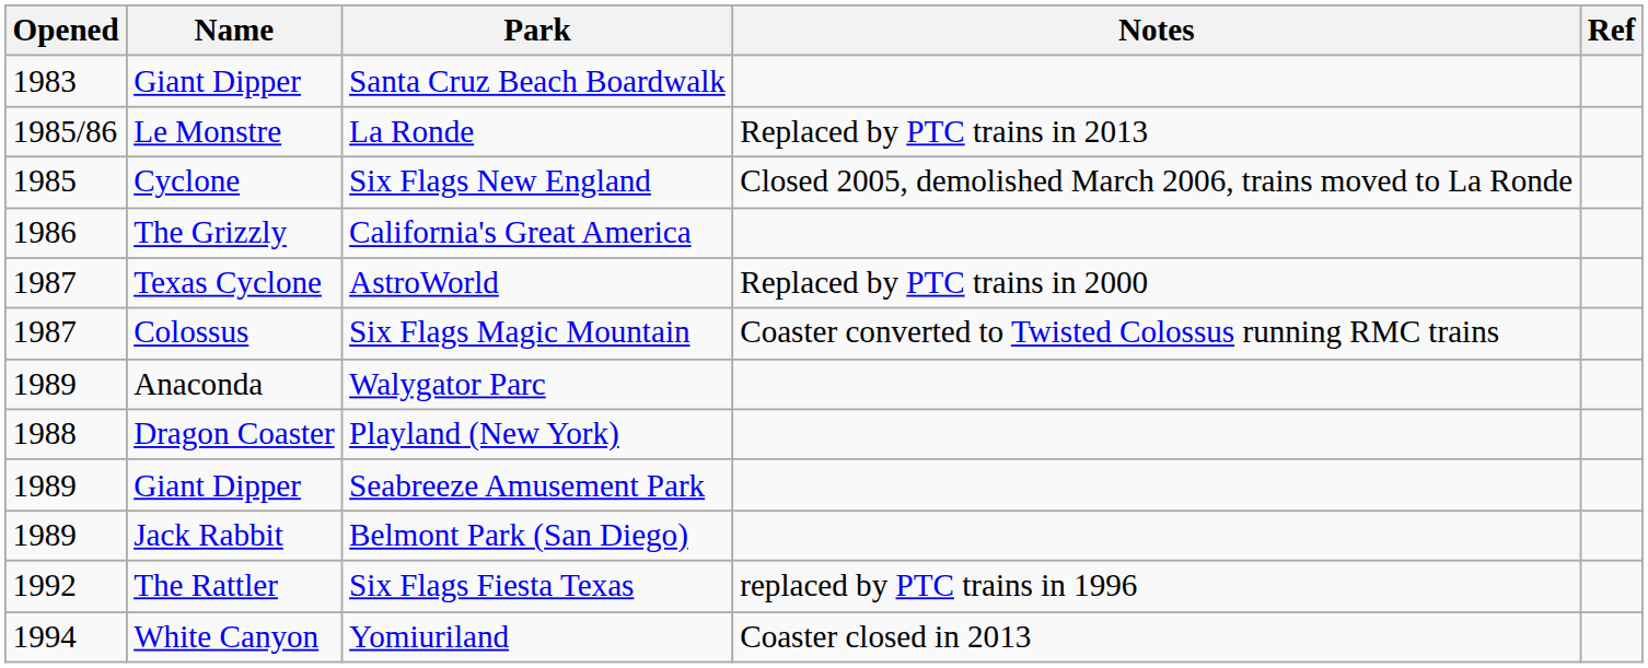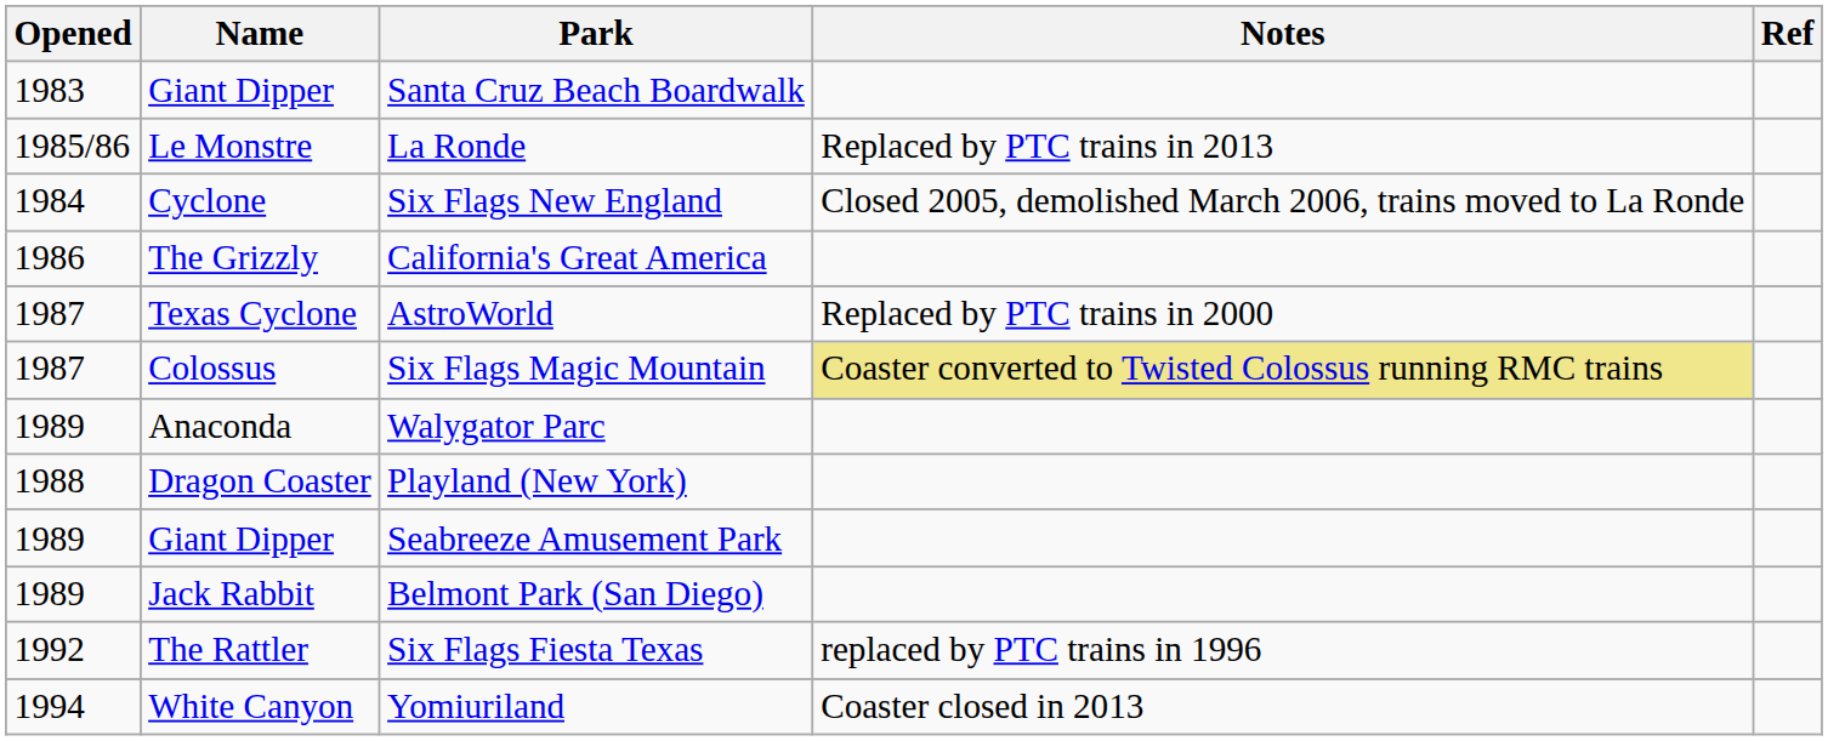 <table class= "wikitable sortable">
 <tr>
 <th>Opened</th>
 <th>Name</th>
 <th>Park</th>
 <th class="unsortable">Notes</th>
 <th class="unsortable">Ref</th>
 </tr>
 <tr>
 <td>1983</td>
 <td><a href='#'>Giant Dipper</a></td>
 <td><a href='#'>Santa Cruz Beach Boardwalk</a></td>
 <td></td>
 <td></td>
 </tr>
 <tr>
 <td>1985/86</td>
 <td><a href='#'>Le Monstre</a></td>
 <td><a href='#'>La Ronde</a></td>
 <td>Replaced by <a href='#'>PTC</a> trains in 2013</td>
 <td></td>
 </tr>
 <tr>
-<td>1985</td>
+<td>1984</td>
 <td><a href='#'>Cyclone</a></td>
 <td><a href='#'>Six Flags New England</a></td>
 <td>Closed 2005, demolished March 2006, trains moved to La Ronde</td>
 <td></td>
 </tr>
 <tr>
 <td>1986</td>
 <td><a href='#'>The Grizzly</a></td>
 <td><a href='#'>California's Great America</a></td>
 <td></td>
 <td></td>
 </tr>
 <tr>
 <td>1987</td>
 <td><a href='#'>Texas Cyclone</a></td>
 <td><a href='#'>AstroWorld</a></td>
 <td>Replaced by <a href='#'>PTC</a> trains in 2000</td>
 <td></td>
 </tr>
 <tr>
 <td>1987</td>
 <td><a href='#'>Colossus</a></td>
 <td><a href='#'>Six Flags Magic Mountain</a></td>
-<td>Coaster converted to <a href='#'>Twisted Colossus</a> running RMC trains</td>
+<td style="background: khaki;">Coaster converted to <a href='#'>Twisted Colossus</a> running RMC trains</td>
 <td></td>
 </tr>
 <tr>
 <td>1989</td>
 <td>Anaconda</td>
 <td><a href='#'>Walygator Parc</a></td>
 <td></td>
 <td></td>
 </tr>
 <tr>
 <td>1988</td>
 <td><a href='#'>Dragon Coaster</a></td>
 <td><a href='#'>Playland (New York)</a></td>
 <td></td>
 <td></td>
 </tr>
 <tr>
 <td>1989</td>
 <td><a href='#'>Giant Dipper</a></td>
 <td><a href='#'>Seabreeze Amusement Park</a></td>
 <td></td>
 <td></td>
 </tr>
 <tr>
 <td>1989</td>
 <td><a href='#'>Jack Rabbit</a></td>
 <td><a href='#'>Belmont Park (San Diego)</a></td>
 <td></td>
 <td></td>
 </tr>
 <tr>
 <td>1992</td>
 <td><a href='#'>The Rattler</a></td>
 <td><a href='#'>Six Flags Fiesta Texas</a></td>
 <td>replaced by <a href='#'>PTC</a> trains in 1996</td>
 <td></td>
 </tr>
 <tr>
 <td>1994</td>
 <td><a href='#'>White Canyon</a></td>
 <td><a href='#'>Yomiuriland</a></td>
 <td>Coaster closed in 2013</td>
 <td></td>
 </tr>
 </table>
